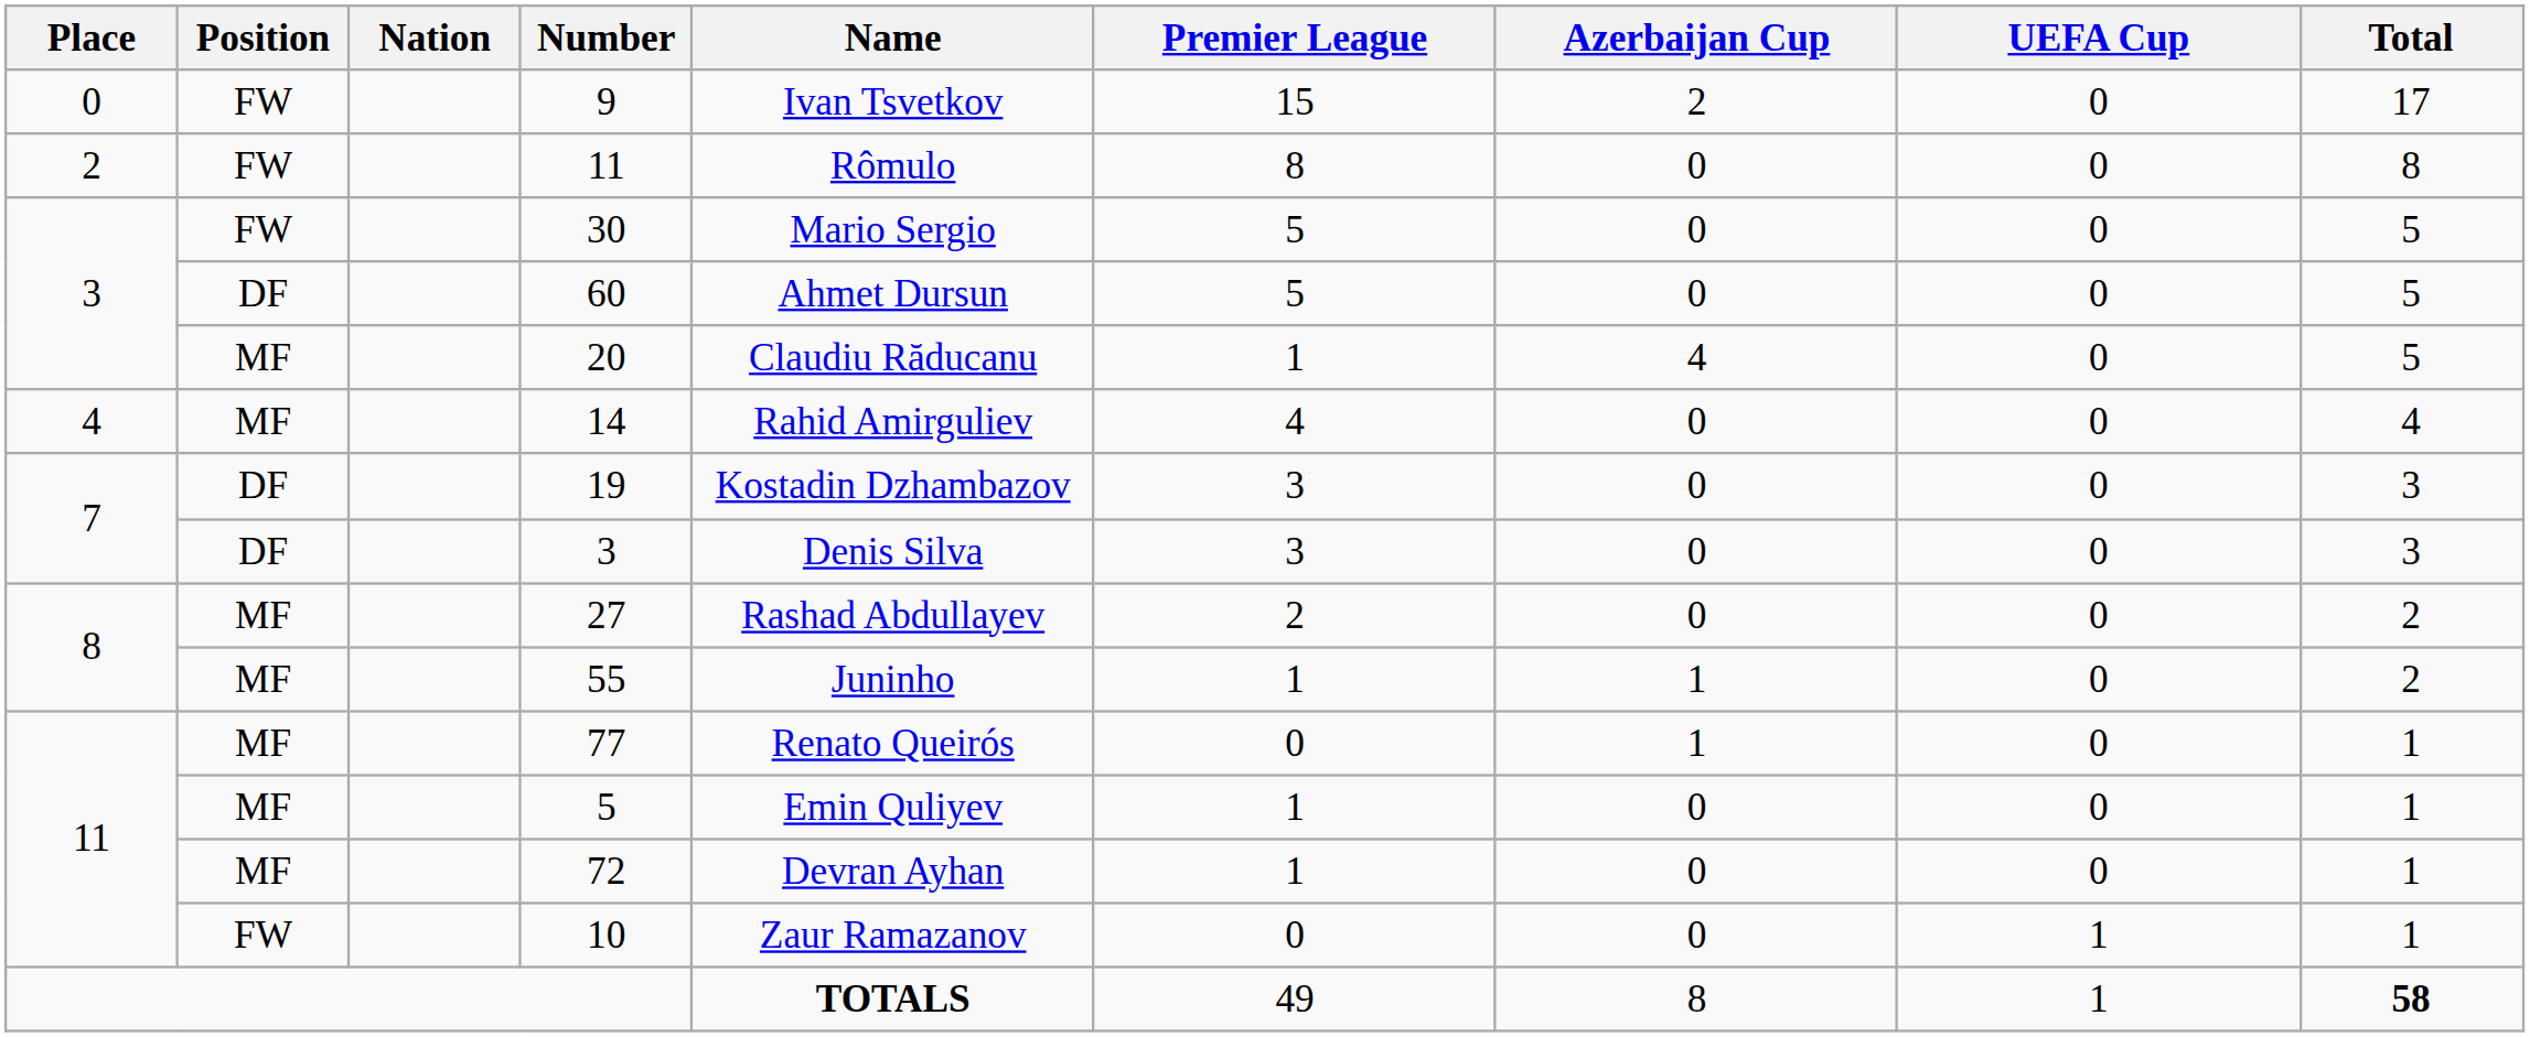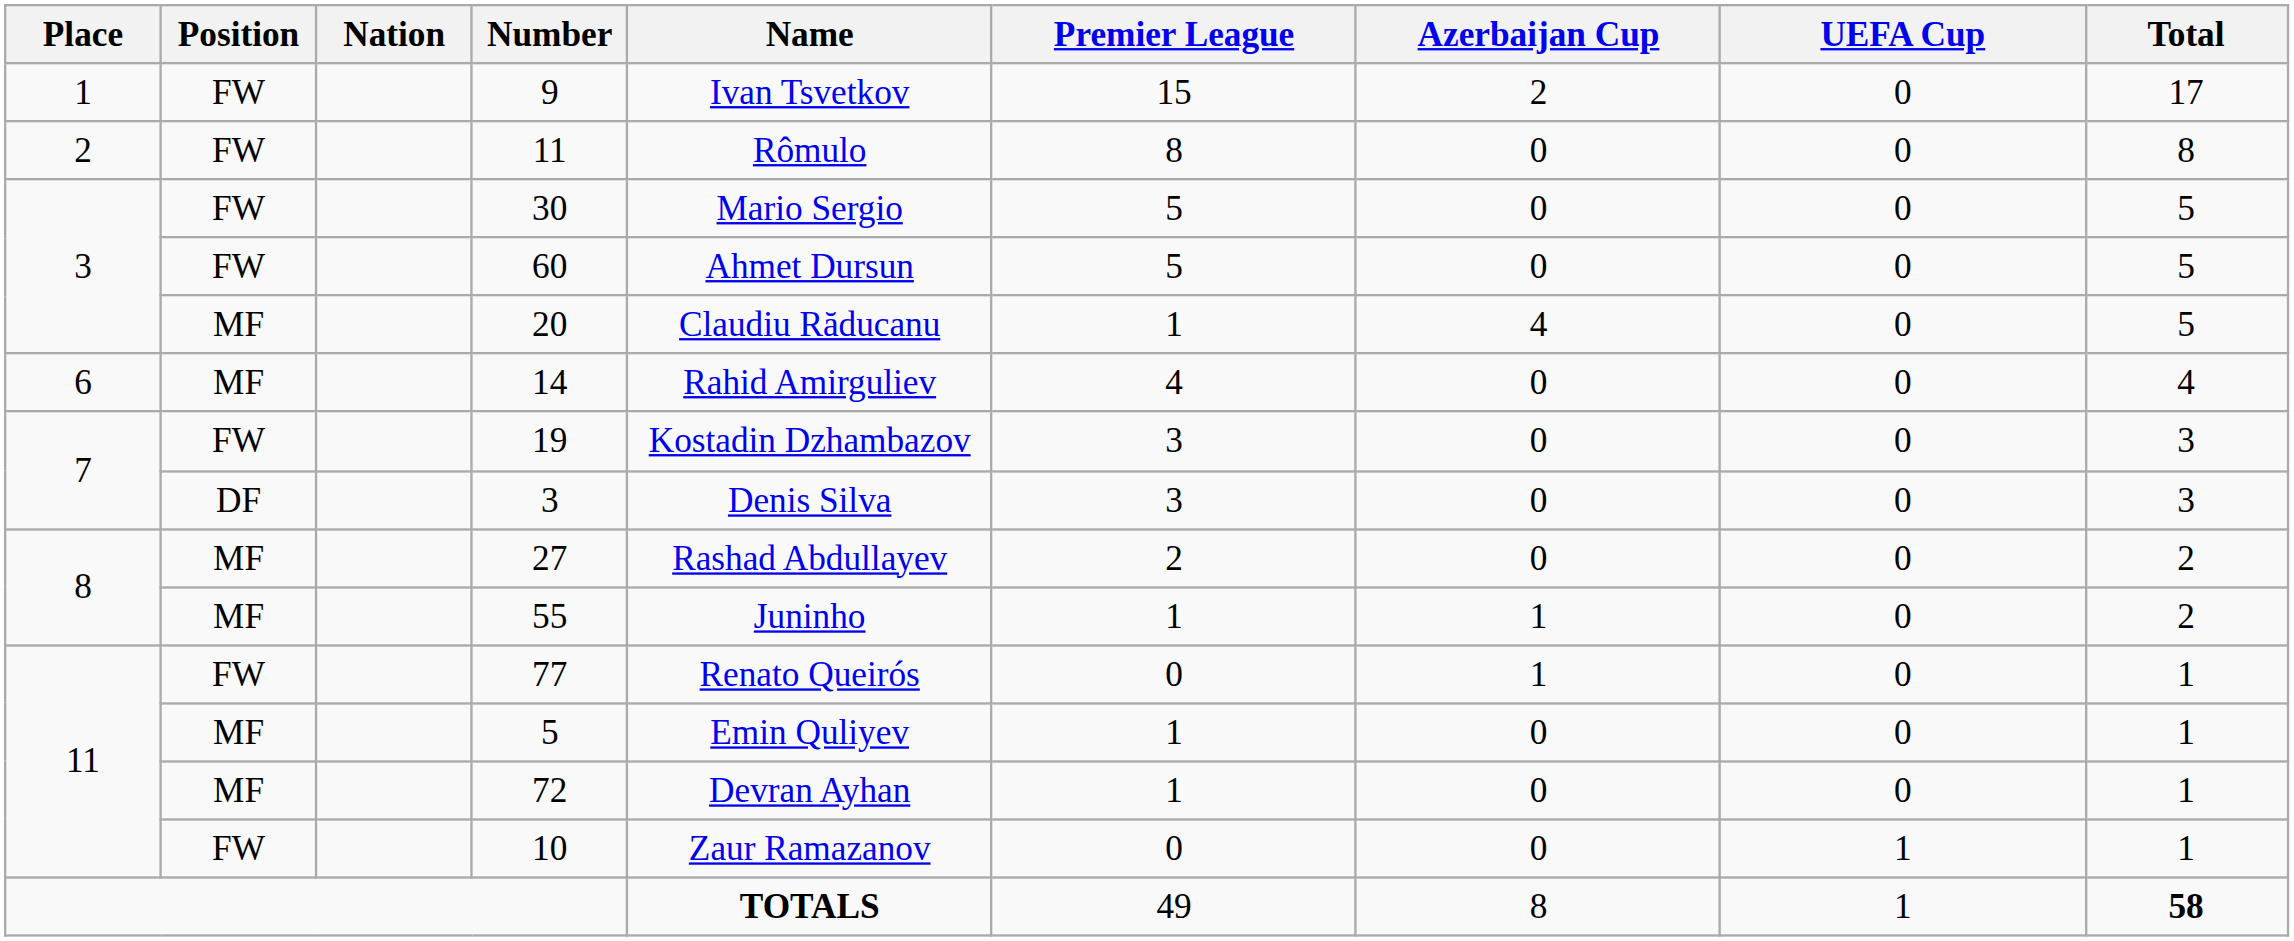 <table class="wikitable" style="font-size: 95%; text-align: center;">
 <tr>
 <th width=60>Place</th>
 <th width=60>Position</th>
 <th width=60>Nation</th>
 <th width=60>Number</th>
 <th width=150>Name</th>
 <th width=150><a href='#'>Premier League</a></th>
 <th width=150><a href='#'>Azerbaijan Cup</a></th>
 <th width=150><a href='#'>UEFA Cup</a></th>
 <th width=80>Total</th>
 </tr>
 <tr>
-<td>0</td>
+<td>1</td>
 <td>FW</td>
 <td></td>
 <td>9</td>
 <td><a href='#'>Ivan Tsvetkov</a></td>
 <td>15</td>
 <td>2</td>
 <td>0</td>
 <td>17</td>
 </tr>
 <tr>
 <td>2</td>
 <td>FW</td>
 <td></td>
 <td>11</td>
 <td><a href='#'>Rômulo</a></td>
 <td>8</td>
 <td>0</td>
 <td>0</td>
 <td>8</td>
 </tr>
 <tr>
 <td rowspan="3">3</td>
 <td>FW</td>
 <td></td>
 <td>30</td>
 <td><a href='#'>Mario Sergio</a></td>
 <td>5</td>
 <td>0</td>
 <td>0</td>
 <td>5</td>
 </tr>
 <tr>
-<td>DF</td>
+<td>FW</td>
 <td></td>
 <td>60</td>
 <td><a href='#'>Ahmet Dursun</a></td>
 <td>5</td>
 <td>0</td>
 <td>0</td>
 <td>5</td>
 </tr>
 <tr>
 <td>MF</td>
 <td></td>
 <td>20</td>
 <td><a href='#'>Claudiu Răducanu</a></td>
 <td>1</td>
 <td>4</td>
 <td>0</td>
 <td>5</td>
 </tr>
 <tr>
-<td>4</td>
+<td>6</td>
 <td>MF</td>
 <td></td>
 <td>14</td>
 <td><a href='#'>Rahid Amirguliev</a></td>
 <td>4</td>
 <td>0</td>
 <td>0</td>
 <td>4</td>
 </tr>
 <tr>
 <td rowspan="2">7</td>
-<td>DF</td>
+<td>FW</td>
 <td></td>
 <td>19</td>
 <td><a href='#'>Kostadin Dzhambazov</a></td>
 <td>3</td>
 <td>0</td>
 <td>0</td>
 <td>3</td>
 </tr>
 <tr>
 <td>DF</td>
 <td></td>
 <td>3</td>
 <td><a href='#'>Denis Silva</a></td>
 <td>3</td>
 <td>0</td>
 <td>0</td>
 <td>3</td>
 </tr>
 <tr>
 <td rowspan="2">8</td>
 <td>MF</td>
 <td></td>
 <td>27</td>
 <td><a href='#'>Rashad Abdullayev</a></td>
 <td>2</td>
 <td>0</td>
 <td>0</td>
 <td>2</td>
 </tr>
 <tr>
 <td>MF</td>
 <td></td>
 <td>55</td>
 <td><a href='#'>Juninho</a></td>
 <td>1</td>
 <td>1</td>
 <td>0</td>
 <td>2</td>
 </tr>
 <tr>
 <td rowspan="4">11</td>
-<td>MF</td>
+<td>FW</td>
 <td></td>
 <td>77</td>
 <td><a href='#'>Renato Queirós</a></td>
 <td>0</td>
 <td>1</td>
 <td>0</td>
 <td>1</td>
 </tr>
 <tr>
 <td>MF</td>
 <td></td>
 <td>5</td>
 <td><a href='#'>Emin Quliyev</a></td>
 <td>1</td>
 <td>0</td>
 <td>0</td>
 <td>1</td>
 </tr>
 <tr>
 <td>MF</td>
 <td></td>
 <td>72</td>
 <td><a href='#'>Devran Ayhan</a></td>
 <td>1</td>
 <td>0</td>
 <td>0</td>
 <td>1</td>
 </tr>
 <tr>
 <td>FW</td>
 <td></td>
 <td>10</td>
 <td><a href='#'>Zaur Ramazanov</a></td>
 <td>0</td>
 <td>0</td>
 <td>1</td>
 <td>1</td>
 </tr>
 <tr>
 <td colspan="4"></td>
 <td><strong>TOTALS</strong></td>
 <td>49</td>
 <td>8</td>
 <td>1</td>
 <td><strong>58</strong></td>
 </tr>
 </table>
